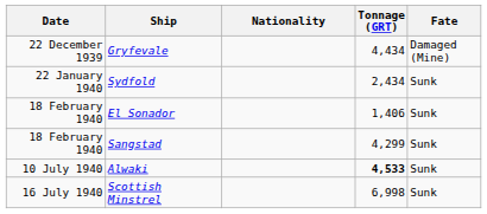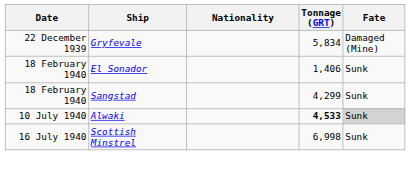 <table class="wikitable sortable" style="margin: 1em auto 1em auto;"|->
 <tr>
 <th scope="col" width="110px">Date</th>
 <th scope="col" width="130px">Ship</th>
 <th scope="col" width="150px">Nationality</th>
 <th scope="col" width="30px">Tonnage<br>(<a href='#'>GRT</a>)</th>
 <th scope="col" width="80px">Fate</th>
 </tr>
 <tr>
 <td align="right">22 December 1939</td>
 <td align="left"><em><a href='#'>Gryfevale</a></em></td>
 <td align="left"></td>
-<td align="right">4,434</td>
+<td align="right">5,834</td>
 <td align="left">Damaged (Mine)</td>
-</tr>
-<tr>
-<td align="right">22 January 1940</td>
-<td align="left"><em><a href='#'>Sydfold</a></em></td>
-<td align="left"></td>
-<td align="right">2,434</td>
-<td align="left">Sunk</td>
 </tr>
 <tr>
 <td align="right">18 February 1940</td>
 <td align="left"><em><a href='#'>El Sonador</a></em></td>
 <td align="left"></td>
 <td align="right">1,406</td>
 <td align="left">Sunk</td>
 </tr>
 <tr>
 <td align="right">18 February 1940</td>
 <td align="left"><em><a href='#'>Sangstad</a></em></td>
 <td align="left"></td>
 <td align="right">4,299</td>
 <td align="left">Sunk</td>
 </tr>
 <tr>
 <td align="right">10 July 1940</td>
 <td align="left"><em><a href='#'>Alwaki</a></em></td>
 <td align="left"></td>
 <td align="right"><strong>4,533</strong></td>
-<td align="left">Sunk</td>
+<td align="left" style="background: lightgrey;">Sunk</td>
 </tr>
 <tr>
 <td align="right">16 July 1940</td>
 <td align="left"><em><a href='#'>Scottish Minstrel</a></em></td>
 <td align="left"></td>
 <td align="right">6,998</td>
 <td align="left">Sunk</td>
 </tr>
 </table>
